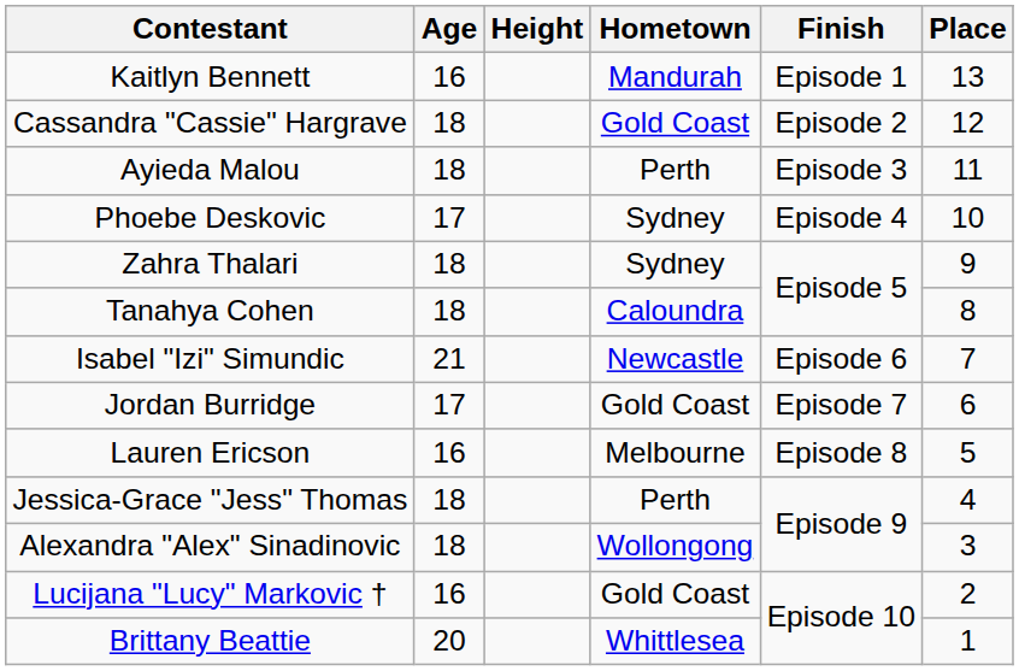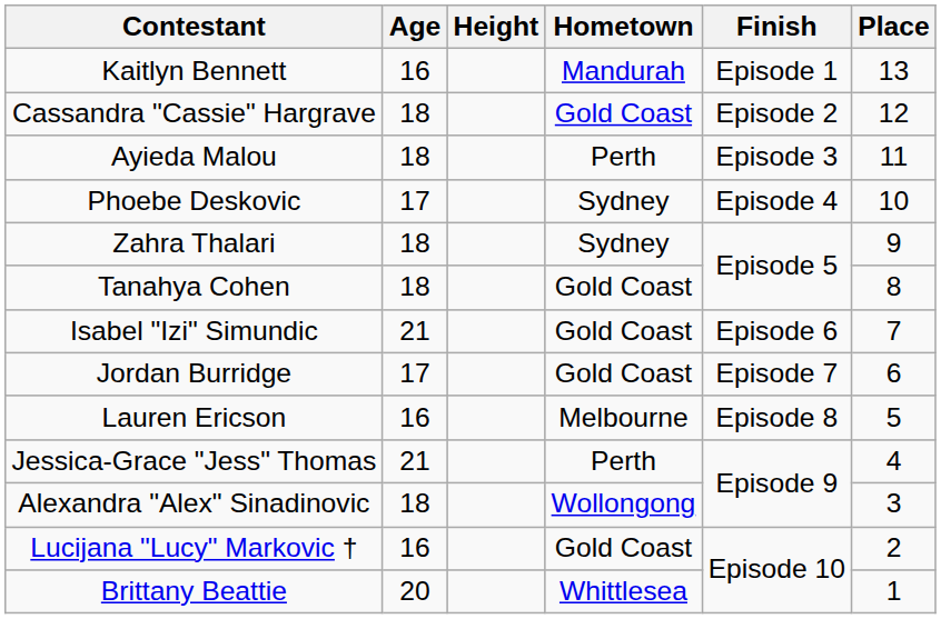 <table class="wikitable sortable" style="text-align:center;">
 <tr>
 <th>Contestant</th>
 <th>Age</th>
 <th>Height</th>
 <th>Hometown</th>
 <th>Finish</th>
 <th>Place</th>
 </tr>
 <tr>
 <td>Kaitlyn Bennett</td>
 <td>16</td>
 <td></td>
 <td><a href='#'>Mandurah</a></td>
 <td>Episode 1</td>
 <td>13</td>
 </tr>
 <tr>
 <td>Cassandra "Cassie" Hargrave</td>
 <td>18</td>
 <td></td>
 <td><a href='#'>Gold Coast</a></td>
 <td>Episode 2</td>
 <td>12</td>
 </tr>
 <tr>
 <td>Ayieda Malou</td>
 <td>18</td>
 <td></td>
 <td>Perth</td>
 <td>Episode 3</td>
 <td>11</td>
 </tr>
 <tr>
 <td>Phoebe Deskovic</td>
 <td>17</td>
 <td></td>
 <td>Sydney</td>
 <td>Episode 4</td>
 <td>10</td>
 </tr>
 <tr>
 <td>Zahra Thalari</td>
 <td>18</td>
 <td></td>
 <td>Sydney</td>
 <td rowspan="2">Episode 5</td>
 <td>9</td>
 </tr>
 <tr>
 <td>Tanahya Cohen</td>
 <td>18</td>
 <td></td>
-<td><a href='#'>Caloundra</a></td>
+<td>Gold Coast</td>
 <td>8</td>
 </tr>
 <tr>
 <td>Isabel "Izi" Simundic</td>
 <td>21</td>
 <td></td>
-<td><a href='#'>Newcastle</a></td>
+<td>Gold Coast</td>
 <td>Episode 6</td>
 <td>7</td>
 </tr>
 <tr>
 <td>Jordan Burridge</td>
 <td>17</td>
 <td></td>
 <td>Gold Coast</td>
 <td>Episode 7</td>
 <td>6</td>
 </tr>
 <tr>
 <td>Lauren Ericson</td>
 <td>16</td>
 <td></td>
 <td>Melbourne</td>
 <td>Episode 8</td>
 <td>5</td>
 </tr>
 <tr>
 <td>Jessica-Grace "Jess" Thomas</td>
-<td>18</td>
+<td>21</td>
 <td></td>
 <td>Perth</td>
 <td rowspan="2">Episode 9</td>
 <td>4</td>
 </tr>
 <tr>
 <td>Alexandra "Alex" Sinadinovic</td>
 <td>18</td>
 <td></td>
 <td><a href='#'>Wollongong</a></td>
 <td>3</td>
 </tr>
 <tr>
 <td><a href='#'>Lucijana "Lucy" Markovic</a> †</td>
 <td>16</td>
 <td></td>
 <td>Gold Coast</td>
 <td rowspan="2">Episode 10</td>
 <td>2</td>
 </tr>
 <tr>
 <td><a href='#'>Brittany Beattie</a></td>
 <td>20</td>
 <td></td>
 <td><a href='#'>Whittlesea</a></td>
 <td>1</td>
 </tr>
 </table>
